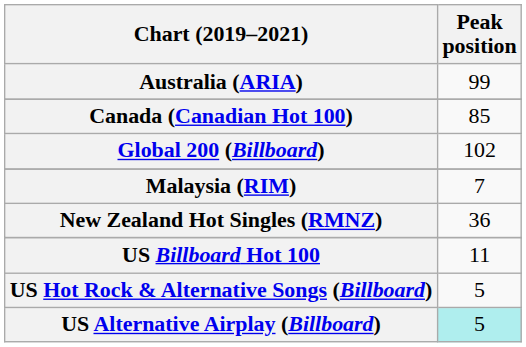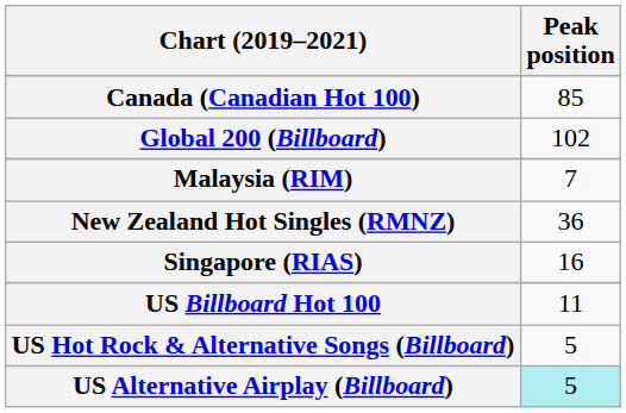 <table class="wikitable sortable plainrowheaders" style="text-align:center">
 <tr>
 <th scope="col">Chart (2019–2021)</th>
 <th scope="col">Peak<br>position</th>
-</tr>
-<tr>
-<th scope="row">Australia (<a href='#'>ARIA</a>)</th>
-<td>99</td>
 </tr>
 <tr>
 </tr>
 <tr>
 <th scope="row">Canada (<a href='#'>Canadian Hot 100</a>)</th>
 <td>85</td>
 </tr>
 <tr>
 <th scope="row"><a href='#'>Global 200</a> (<em><a href='#'>Billboard</a></em>)</th>
 <td>102</td>
 </tr>
 <tr>
 </tr>
 <tr>
 <th scope="row">Malaysia (<a href='#'>RIM</a>)</th>
 <td>7</td>
 </tr>
 <tr>
 <th scope="row">New Zealand Hot Singles (<a href='#'>RMNZ</a>)</th>
 <td>36</td>
 </tr>
 <tr>
+<th scope="row">Singapore (<a href='#'>RIAS</a>)</th>
+<td>16</td>
+</tr>
+<tr>
 </tr>
 <tr>
 <th scope="row">US <a href='#'><em>Billboard</em> Hot 100</a></th>
 <td>11</td>
 </tr>
 <tr>
 <th scope="row">US <a href='#'>Hot Rock & Alternative Songs</a> (<em><a href='#'>Billboard</a></em>)</th>
 <td>5</td>
 </tr>
 <tr>
 <th scope="row">US <a href='#'>Alternative Airplay</a> (<em><a href='#'>Billboard</a></em>)</th>
 <td style="background: paleturquoise;">5</td>
 </tr>
 </table>
